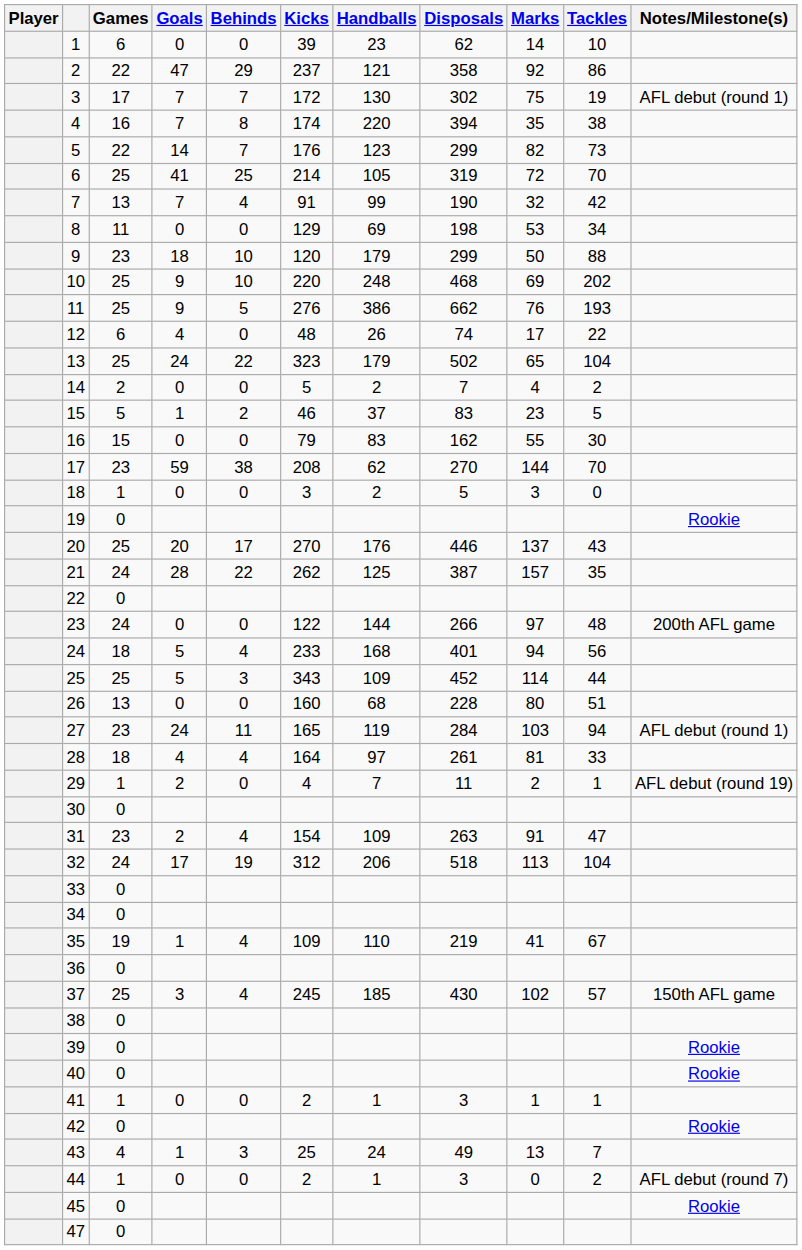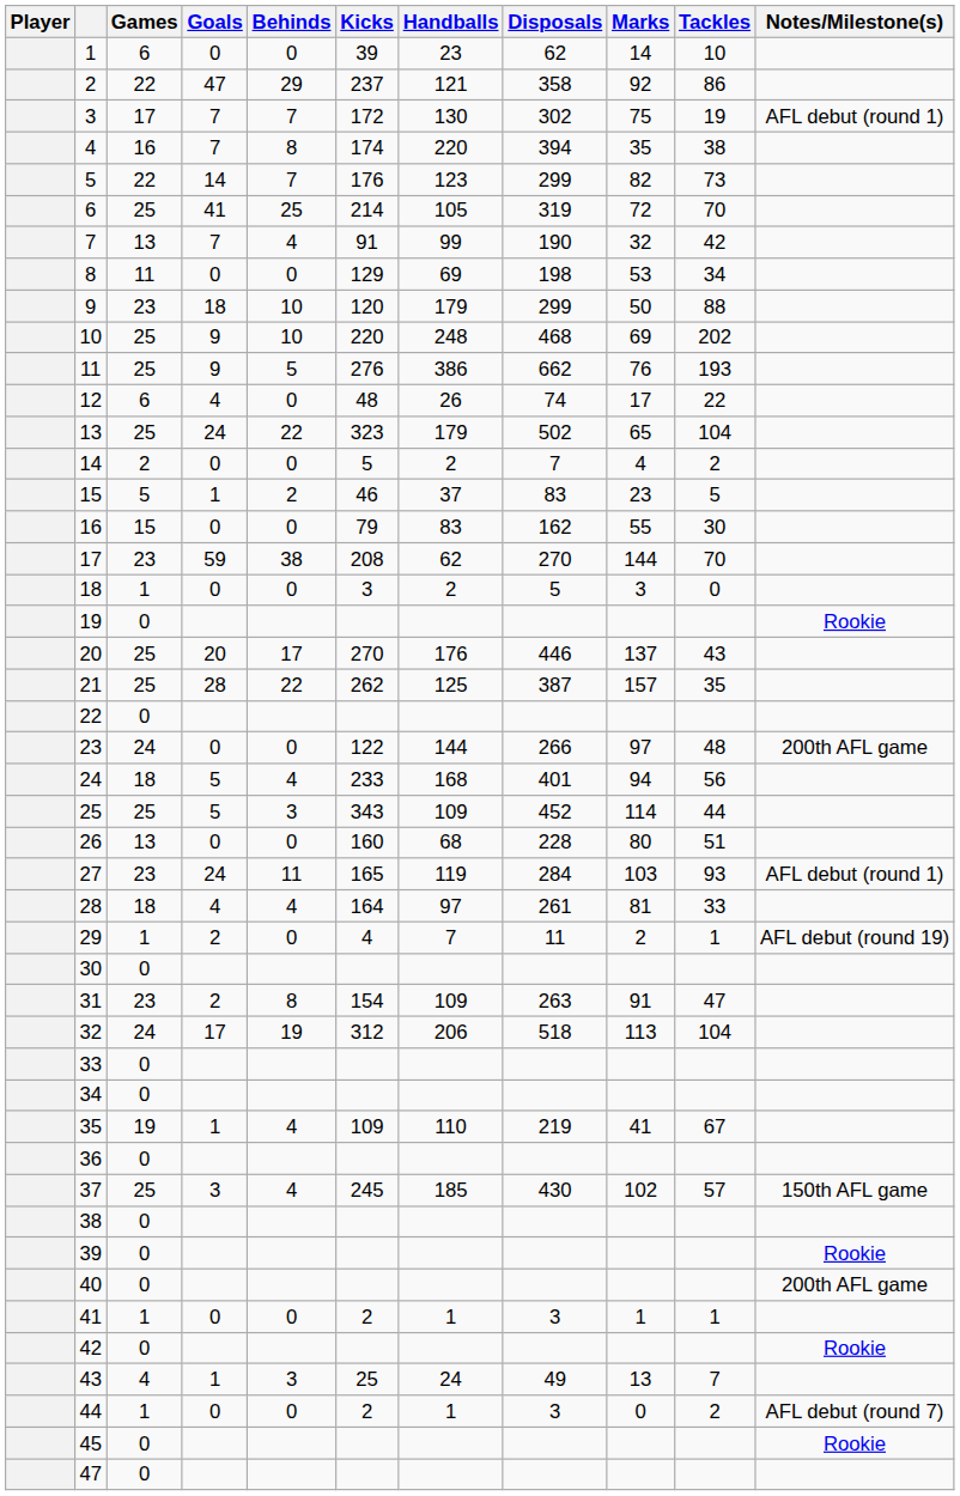 <table class="wikitable plainrowheaders sortable" style="text-align:center; font-size:90%">
 <tr>
 <th scope="col">Player</th>
 <th scope="col"></th>
 <th scope="col" width:3em>Games</th>
 <th scope="col" width:3em><a href='#'>Goals</a></th>
 <th scope="col" width:3em><a href='#'>Behinds</a></th>
 <th scope="col" width:3em><a href='#'>Kicks</a></th>
 <th scope="col" width:3em><a href='#'>Handballs</a></th>
 <th scope="col" width:3em><a href='#'>Disposals</a></th>
 <th scope="col" width:3em><a href='#'>Marks</a></th>
 <th scope="col" width:3em><a href='#'>Tackles</a></th>
 <th scope="col" class="unsortable">Notes/Milestone(s)</th>
 </tr>
 <tr>
 <th scope="row"></th>
 <td>1</td>
 <td>6</td>
 <td>0</td>
 <td>0</td>
 <td>39</td>
 <td>23</td>
 <td>62</td>
 <td>14</td>
 <td>10</td>
 <td></td>
 </tr>
 <tr>
 <th scope="row"></th>
 <td>2</td>
 <td>22</td>
 <td>47</td>
 <td>29</td>
 <td>237</td>
 <td>121</td>
 <td>358</td>
 <td>92</td>
 <td>86</td>
 <td></td>
 </tr>
 <tr>
 <th scope="row"></th>
 <td>3</td>
 <td>17</td>
 <td>7</td>
 <td>7</td>
 <td>172</td>
 <td>130</td>
 <td>302</td>
 <td>75</td>
 <td>19</td>
 <td>AFL debut (round 1)</td>
 </tr>
 <tr>
 <th scope="row"></th>
 <td>4</td>
 <td>16</td>
 <td>7</td>
 <td>8</td>
 <td>174</td>
 <td>220</td>
 <td>394</td>
 <td>35</td>
 <td>38</td>
 <td></td>
 </tr>
 <tr>
 <th scope="row"></th>
 <td>5</td>
 <td>22</td>
 <td>14</td>
 <td>7</td>
 <td>176</td>
 <td>123</td>
 <td>299</td>
 <td>82</td>
 <td>73</td>
 <td></td>
 </tr>
 <tr>
 <th scope="row"></th>
 <td>6</td>
 <td>25</td>
 <td>41</td>
 <td>25</td>
 <td>214</td>
 <td>105</td>
 <td>319</td>
 <td>72</td>
 <td>70</td>
 <td></td>
 </tr>
 <tr>
 <th scope="row"></th>
 <td>7</td>
 <td>13</td>
 <td>7</td>
 <td>4</td>
 <td>91</td>
 <td>99</td>
 <td>190</td>
 <td>32</td>
 <td>42</td>
 <td></td>
 </tr>
 <tr>
 <th scope="row"></th>
 <td>8</td>
 <td>11</td>
 <td>0</td>
 <td>0</td>
 <td>129</td>
 <td>69</td>
 <td>198</td>
 <td>53</td>
 <td>34</td>
 <td></td>
 </tr>
 <tr>
 <th scope="row"></th>
 <td>9</td>
 <td>23</td>
 <td>18</td>
 <td>10</td>
 <td>120</td>
 <td>179</td>
 <td>299</td>
 <td>50</td>
 <td>88</td>
 <td></td>
 </tr>
 <tr>
 <th scope="row"></th>
 <td>10</td>
 <td>25</td>
 <td>9</td>
 <td>10</td>
 <td>220</td>
 <td>248</td>
 <td>468</td>
 <td>69</td>
 <td>202</td>
 <td></td>
 </tr>
 <tr>
 <th scope="row"></th>
 <td>11</td>
 <td>25</td>
 <td>9</td>
 <td>5</td>
 <td>276</td>
 <td>386</td>
 <td>662</td>
 <td>76</td>
 <td>193</td>
 <td></td>
 </tr>
 <tr>
 <th scope="row"></th>
 <td>12</td>
 <td>6</td>
 <td>4</td>
 <td>0</td>
 <td>48</td>
 <td>26</td>
 <td>74</td>
 <td>17</td>
 <td>22</td>
 <td></td>
 </tr>
 <tr>
 <th scope="row"></th>
 <td>13</td>
 <td>25</td>
 <td>24</td>
 <td>22</td>
 <td>323</td>
 <td>179</td>
 <td>502</td>
 <td>65</td>
 <td>104</td>
 <td></td>
 </tr>
 <tr>
 <th scope="row"></th>
 <td>14</td>
 <td>2</td>
 <td>0</td>
 <td>0</td>
 <td>5</td>
 <td>2</td>
 <td>7</td>
 <td>4</td>
 <td>2</td>
 <td></td>
 </tr>
 <tr>
 <th scope="row"></th>
 <td>15</td>
 <td>5</td>
 <td>1</td>
 <td>2</td>
 <td>46</td>
 <td>37</td>
 <td>83</td>
 <td>23</td>
 <td>5</td>
 <td></td>
 </tr>
 <tr>
 <th scope="row"></th>
 <td>16</td>
 <td>15</td>
 <td>0</td>
 <td>0</td>
 <td>79</td>
 <td>83</td>
 <td>162</td>
 <td>55</td>
 <td>30</td>
 <td></td>
 </tr>
 <tr>
 <th scope="row"></th>
 <td>17</td>
 <td>23</td>
 <td>59</td>
 <td>38</td>
 <td>208</td>
 <td>62</td>
 <td>270</td>
 <td>144</td>
 <td>70</td>
 <td></td>
 </tr>
 <tr>
 <th scope="row"></th>
 <td>18</td>
 <td>1</td>
 <td>0</td>
 <td>0</td>
 <td>3</td>
 <td>2</td>
 <td>5</td>
 <td>3</td>
 <td>0</td>
 <td></td>
 </tr>
 <tr>
 <th scope="row"></th>
 <td>19</td>
 <td>0</td>
 <td></td>
 <td></td>
 <td></td>
 <td></td>
 <td></td>
 <td></td>
 <td></td>
 <td><a href='#'>Rookie</a></td>
 </tr>
 <tr>
 <th scope="row"></th>
 <td>20</td>
 <td>25</td>
 <td>20</td>
 <td>17</td>
 <td>270</td>
 <td>176</td>
 <td>446</td>
 <td>137</td>
 <td>43</td>
 <td></td>
 </tr>
 <tr>
 <th scope="row"></th>
 <td>21</td>
-<td>24</td>
+<td>25</td>
 <td>28</td>
 <td>22</td>
 <td>262</td>
 <td>125</td>
 <td>387</td>
 <td>157</td>
 <td>35</td>
 <td></td>
 </tr>
 <tr>
 <th scope="row"></th>
 <td>22</td>
 <td>0</td>
 <td></td>
 <td></td>
 <td></td>
 <td></td>
 <td></td>
 <td></td>
 <td></td>
 <td></td>
 </tr>
 <tr>
 <th scope="row"></th>
 <td>23</td>
 <td>24</td>
 <td>0</td>
 <td>0</td>
 <td>122</td>
 <td>144</td>
 <td>266</td>
 <td>97</td>
 <td>48</td>
 <td>200th AFL game</td>
 </tr>
 <tr>
 <th scope="row"></th>
 <td>24</td>
 <td>18</td>
 <td>5</td>
 <td>4</td>
 <td>233</td>
 <td>168</td>
 <td>401</td>
 <td>94</td>
 <td>56</td>
 <td></td>
 </tr>
 <tr>
 <th scope="row"></th>
 <td>25</td>
 <td>25</td>
 <td>5</td>
 <td>3</td>
 <td>343</td>
 <td>109</td>
 <td>452</td>
 <td>114</td>
 <td>44</td>
 <td></td>
 </tr>
 <tr>
 <th scope="row"></th>
 <td>26</td>
 <td>13</td>
 <td>0</td>
 <td>0</td>
 <td>160</td>
 <td>68</td>
 <td>228</td>
 <td>80</td>
 <td>51</td>
 <td></td>
 </tr>
 <tr>
 <th scope="row"></th>
 <td>27</td>
 <td>23</td>
 <td>24</td>
 <td>11</td>
 <td>165</td>
 <td>119</td>
 <td>284</td>
 <td>103</td>
-<td>94</td>
+<td>93</td>
 <td>AFL debut (round 1)</td>
 </tr>
 <tr>
 <th scope="row"></th>
 <td>28</td>
 <td>18</td>
 <td>4</td>
 <td>4</td>
 <td>164</td>
 <td>97</td>
 <td>261</td>
 <td>81</td>
 <td>33</td>
 <td></td>
 </tr>
 <tr>
 <th scope="row"></th>
 <td>29</td>
 <td>1</td>
 <td>2</td>
 <td>0</td>
 <td>4</td>
 <td>7</td>
 <td>11</td>
 <td>2</td>
 <td>1</td>
 <td>AFL debut (round 19)</td>
 </tr>
 <tr>
 <th scope="row"></th>
 <td>30</td>
 <td>0</td>
 <td></td>
 <td></td>
 <td></td>
 <td></td>
 <td></td>
 <td></td>
 <td></td>
 <td></td>
 </tr>
 <tr>
 <th scope="row"></th>
 <td>31</td>
 <td>23</td>
 <td>2</td>
-<td>4</td>
+<td>8</td>
 <td>154</td>
 <td>109</td>
 <td>263</td>
 <td>91</td>
 <td>47</td>
 <td></td>
 </tr>
 <tr>
 <th scope="row"></th>
 <td>32</td>
 <td>24</td>
 <td>17</td>
 <td>19</td>
 <td>312</td>
 <td>206</td>
 <td>518</td>
 <td>113</td>
 <td>104</td>
 <td></td>
 </tr>
 <tr>
 <th scope="row"></th>
 <td>33</td>
 <td>0</td>
 <td></td>
 <td></td>
 <td></td>
 <td></td>
 <td></td>
 <td></td>
 <td></td>
 <td></td>
 </tr>
 <tr>
 <th scope="row"></th>
 <td>34</td>
 <td>0</td>
 <td></td>
 <td></td>
 <td></td>
 <td></td>
 <td></td>
 <td></td>
 <td></td>
 <td></td>
 </tr>
 <tr>
 <th scope="row"></th>
 <td>35</td>
 <td>19</td>
 <td>1</td>
 <td>4</td>
 <td>109</td>
 <td>110</td>
 <td>219</td>
 <td>41</td>
 <td>67</td>
 <td></td>
 </tr>
 <tr>
 <th scope="row"></th>
 <td>36</td>
 <td>0</td>
 <td></td>
 <td></td>
 <td></td>
 <td></td>
 <td></td>
 <td></td>
 <td></td>
 <td></td>
 </tr>
 <tr>
 <th scope="row"></th>
 <td>37</td>
 <td>25</td>
 <td>3</td>
 <td>4</td>
 <td>245</td>
 <td>185</td>
 <td>430</td>
 <td>102</td>
 <td>57</td>
 <td>150th AFL game</td>
 </tr>
 <tr>
 <th scope="row"></th>
 <td>38</td>
 <td>0</td>
 <td></td>
 <td></td>
 <td></td>
 <td></td>
 <td></td>
 <td></td>
 <td></td>
 <td></td>
 </tr>
 <tr>
 <th scope="row"></th>
 <td>39</td>
 <td>0</td>
 <td></td>
 <td></td>
 <td></td>
 <td></td>
 <td></td>
 <td></td>
 <td></td>
 <td><a href='#'>Rookie</a></td>
 </tr>
 <tr>
 <th scope="row"></th>
 <td>40</td>
 <td>0</td>
 <td></td>
 <td></td>
 <td></td>
 <td></td>
 <td></td>
 <td></td>
 <td></td>
-<td><a href='#'>Rookie</a></td>
+<td>200th AFL game</td>
 </tr>
 <tr>
 <th scope="row"></th>
 <td>41</td>
 <td>1</td>
 <td>0</td>
 <td>0</td>
 <td>2</td>
 <td>1</td>
 <td>3</td>
 <td>1</td>
 <td>1</td>
 <td></td>
 </tr>
 <tr>
 <th scope="row"></th>
 <td>42</td>
 <td>0</td>
 <td></td>
 <td></td>
 <td></td>
 <td></td>
 <td></td>
 <td></td>
 <td></td>
 <td><a href='#'>Rookie</a></td>
 </tr>
 <tr>
 <th scope="row"></th>
 <td>43</td>
 <td>4</td>
 <td>1</td>
 <td>3</td>
 <td>25</td>
 <td>24</td>
 <td>49</td>
 <td>13</td>
 <td>7</td>
 <td></td>
 </tr>
 <tr>
 <th scope="row"></th>
 <td>44</td>
 <td>1</td>
 <td>0</td>
 <td>0</td>
 <td>2</td>
 <td>1</td>
 <td>3</td>
 <td>0</td>
 <td>2</td>
 <td>AFL debut (round 7)</td>
 </tr>
 <tr>
 <th scope="row"></th>
 <td>45</td>
 <td>0</td>
 <td></td>
 <td></td>
 <td></td>
 <td></td>
 <td></td>
 <td></td>
 <td></td>
 <td><a href='#'>Rookie</a></td>
 </tr>
 <tr>
 <th scope="row"></th>
 <td>47</td>
 <td>0</td>
 <td></td>
 <td></td>
 <td></td>
 <td></td>
 <td></td>
 <td></td>
 <td></td>
 <td></td>
 </tr>
 </table>
